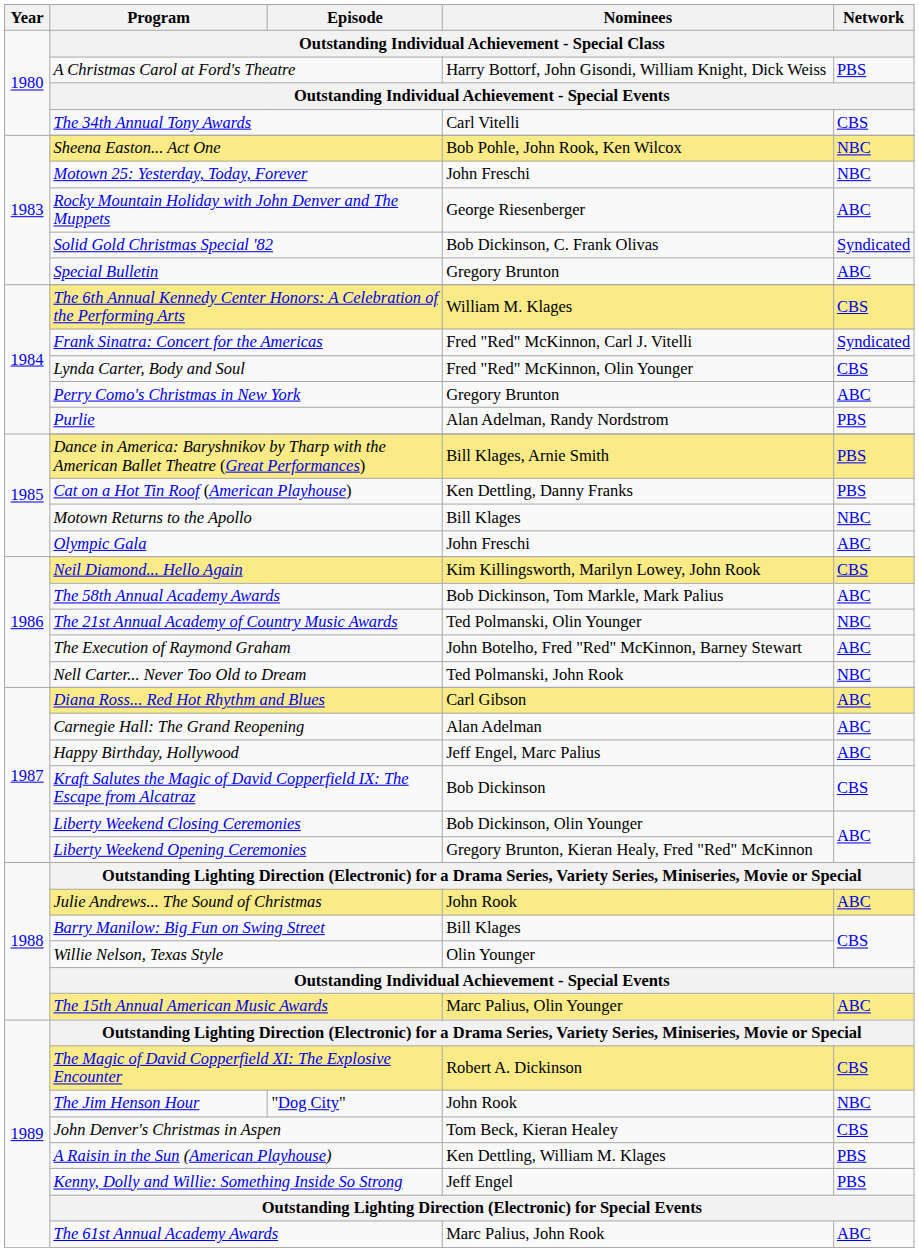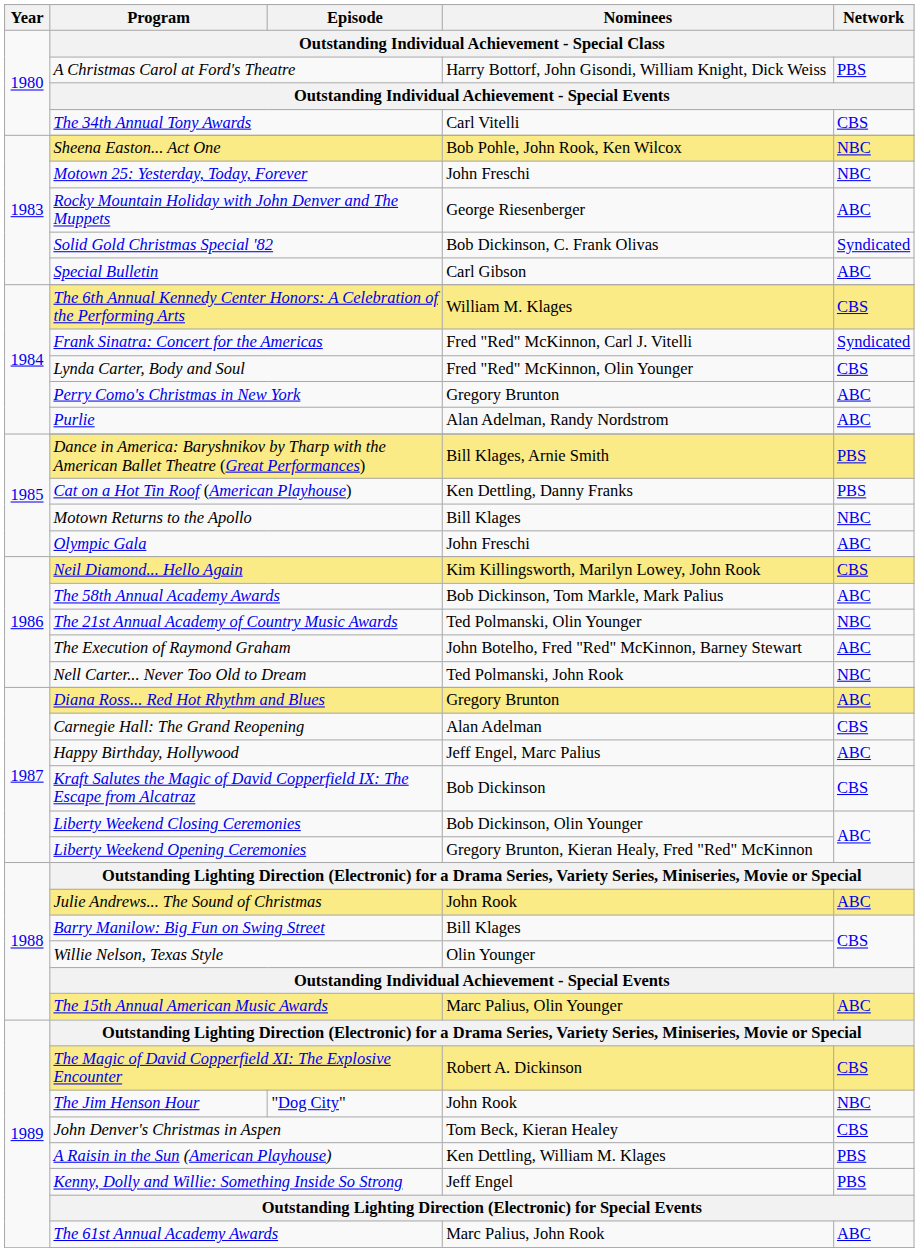 <table class="wikitable" style="width:100%">
 <tr bgcolor="#bebebe">
 <th width="5%">Year</th>
 <th width="25%">Program</th>
 <th width="20%">Episode</th>
 <th width="45%">Nominees</th>
 <th width="5%">Network</th>
 </tr>
 <tr>
 <td rowspan=4 style="text-align:center"><a href='#'>1980</a></td>
 <th colspan="4">Outstanding Individual Achievement - Special Class</th>
 </tr>
 <tr>
 <td colspan=2><em>A Christmas Carol at Ford's Theatre</em></td>
 <td>Harry Bottorf, John Gisondi, William Knight, Dick Weiss</td>
 <td><a href='#'>PBS</a></td>
 </tr>
 <tr>
 <th colspan="4">Outstanding Individual Achievement - Special Events</th>
 </tr>
 <tr>
 <td colspan=2><em><a href='#'>The 34th Annual Tony Awards</a></em></td>
 <td>Carl Vitelli</td>
 <td><a href='#'>CBS</a></td>
 </tr>
 <tr>
 <td rowspan=6 style="text-align:center"><a href='#'>1983</a><br></td>
 </tr>
 <tr style="background:#FAEB86">
 <td colspan=2><em>Sheena Easton... Act One</em></td>
 <td>Bob Pohle, John Rook, Ken Wilcox</td>
 <td><a href='#'>NBC</a></td>
 </tr>
 <tr>
 <td colspan=2><em><a href='#'>Motown 25: Yesterday, Today, Forever</a></em></td>
 <td>John Freschi</td>
 <td><a href='#'>NBC</a></td>
 </tr>
 <tr>
 <td colspan=2><em><a href='#'>Rocky Mountain Holiday with John Denver and The Muppets</a></em></td>
 <td>George Riesenberger</td>
 <td><a href='#'>ABC</a></td>
 </tr>
 <tr>
 <td colspan=2><em><a href='#'>Solid Gold Christmas Special '82</a></em></td>
 <td>Bob Dickinson, C. Frank Olivas</td>
 <td><a href='#'>Syndicated</a></td>
 </tr>
 <tr>
 <td colspan=2><em><a href='#'>Special Bulletin</a></em></td>
-<td>Gregory Brunton</td>
+<td>Carl Gibson</td>
 <td><a href='#'>ABC</a></td>
 </tr>
 <tr>
 <td rowspan=6 style="text-align:center"><a href='#'>1984</a><br></td>
 </tr>
 <tr style="background:#FAEB86">
 <td colspan=2><em><a href='#'>The 6th Annual Kennedy Center Honors: A Celebration of the Performing Arts</a></em></td>
 <td>William M. Klages</td>
 <td><a href='#'>CBS</a></td>
 </tr>
 <tr>
 <td colspan=2><em><a href='#'>Frank Sinatra: Concert for the Americas</a></em></td>
 <td>Fred "Red" McKinnon, Carl J. Vitelli</td>
 <td><a href='#'>Syndicated</a></td>
 </tr>
 <tr>
 <td colspan=2><em>Lynda Carter, Body and Soul</em></td>
 <td>Fred "Red" McKinnon, Olin Younger</td>
 <td><a href='#'>CBS</a></td>
 </tr>
 <tr>
 <td colspan=2><em><a href='#'>Perry Como's Christmas in New York</a></em></td>
 <td>Gregory Brunton</td>
 <td><a href='#'>ABC</a></td>
 </tr>
 <tr>
 <td colspan=2><em><a href='#'>Purlie</a></em></td>
 <td>Alan Adelman, Randy Nordstrom</td>
-<td><a href='#'>PBS</a></td>
+<td><a href='#'>ABC</a></td>
 </tr>
 <tr>
 <td rowspan=5 style="text-align:center"><a href='#'>1985</a><br></td>
 </tr>
 <tr style="background:#FAEB86">
 <td colspan=2><em>Dance in America: Baryshnikov by Tharp with the American Ballet Theatre</em> (<em><a href='#'>Great Performances</a></em>)</td>
 <td>Bill Klages, Arnie Smith</td>
 <td><a href='#'>PBS</a></td>
 </tr>
 <tr>
 <td colspan=2><em><a href='#'>Cat on a Hot Tin Roof</a></em> (<em><a href='#'>American Playhouse</a></em>)</td>
 <td>Ken Dettling, Danny Franks</td>
 <td><a href='#'>PBS</a></td>
 </tr>
 <tr>
 <td colspan=2><em>Motown Returns to the Apollo</em></td>
 <td>Bill Klages</td>
 <td><a href='#'>NBC</a></td>
 </tr>
 <tr>
 <td colspan=2><em><a href='#'>Olympic Gala</a></em></td>
 <td>John Freschi</td>
 <td><a href='#'>ABC</a></td>
 </tr>
 <tr>
 <td rowspan=6 style="text-align:center"><a href='#'>1986</a><br></td>
 </tr>
 <tr style="background:#FAEB86">
 <td colspan=2><em><a href='#'>Neil Diamond... Hello Again</a></em></td>
 <td>Kim Killingsworth, Marilyn Lowey, John Rook</td>
 <td><a href='#'>CBS</a></td>
 </tr>
 <tr>
 <td colspan=2><em><a href='#'>The 58th Annual Academy Awards</a></em></td>
 <td>Bob Dickinson, Tom Markle, Mark Palius</td>
 <td><a href='#'>ABC</a></td>
 </tr>
 <tr>
 <td colspan=2><em><a href='#'>The 21st Annual Academy of Country Music Awards</a></em></td>
 <td>Ted Polmanski, Olin Younger</td>
 <td><a href='#'>NBC</a></td>
 </tr>
 <tr>
 <td colspan=2><em>The Execution of Raymond Graham</em></td>
 <td>John Botelho, Fred "Red" McKinnon, Barney Stewart</td>
 <td><a href='#'>ABC</a></td>
 </tr>
 <tr>
 <td colspan=2><em>Nell Carter... Never Too Old to Dream</em></td>
 <td>Ted Polmanski, John Rook</td>
 <td><a href='#'>NBC</a></td>
 </tr>
 <tr>
 <td rowspan=7 style="text-align:center"><a href='#'>1987</a><br></td>
 </tr>
 <tr style="background:#FAEB86">
 <td colspan=2><em><a href='#'>Diana Ross... Red Hot Rhythm and Blues</a></em></td>
-<td>Carl Gibson</td>
+<td>Gregory Brunton</td>
 <td><a href='#'>ABC</a></td>
 </tr>
 <tr>
 <td colspan=2><em>Carnegie Hall: The Grand Reopening</em></td>
 <td>Alan Adelman</td>
-<td><a href='#'>ABC</a></td>
+<td><a href='#'>CBS</a></td>
 </tr>
 <tr>
 <td colspan=2><em>Happy Birthday, Hollywood</em></td>
 <td>Jeff Engel, Marc Palius</td>
 <td><a href='#'>ABC</a></td>
 </tr>
 <tr>
 <td colspan=2><em><a href='#'>Kraft Salutes the Magic of David Copperfield IX: The Escape from Alcatraz</a></em></td>
 <td>Bob Dickinson</td>
 <td><a href='#'>CBS</a></td>
 </tr>
 <tr>
 <td colspan=2><em><a href='#'>Liberty Weekend Closing Ceremonies</a></em></td>
 <td>Bob Dickinson, Olin Younger</td>
 <td rowspan=2><a href='#'>ABC</a></td>
 </tr>
 <tr>
 <td colspan=2><em><a href='#'>Liberty Weekend Opening Ceremonies</a></em></td>
 <td>Gregory Brunton, Kieran Healy, Fred "Red" McKinnon</td>
 </tr>
 <tr>
 <td rowspan=6 style="text-align:center"><a href='#'>1988</a></td>
 <th colspan="4">Outstanding Lighting Direction (Electronic) for a Drama Series, Variety Series, Miniseries, Movie or Special</th>
 </tr>
 <tr style="background:#FAEB86">
 <td colspan=2><em>Julie Andrews... The Sound of Christmas</em></td>
 <td>John Rook</td>
 <td><a href='#'>ABC</a></td>
 </tr>
 <tr>
 <td colspan=2><em><a href='#'>Barry Manilow: Big Fun on Swing Street</a></em></td>
 <td>Bill Klages</td>
 <td rowspan=2><a href='#'>CBS</a></td>
 </tr>
 <tr>
 <td colspan=2><em>Willie Nelson, Texas Style</em></td>
 <td>Olin Younger</td>
 </tr>
 <tr>
 <th colspan="4">Outstanding Individual Achievement - Special Events</th>
 </tr>
 <tr style="background:#FAEB86">
 <td colspan=2><em><a href='#'>The 15th Annual American Music Awards</a></em></td>
 <td>Marc Palius, Olin Younger</td>
 <td><a href='#'>ABC</a></td>
 </tr>
 <tr>
 <td rowspan=9 style="text-align:center"><a href='#'>1989</a></td>
 <th colspan="4">Outstanding Lighting Direction (Electronic) for a Drama Series, Variety Series, Miniseries, Movie or Special</th>
 </tr>
 <tr style="background:#FAEB86">
 <td colspan=2><em><a href='#'>The Magic of David Copperfield XI: The Explosive Encounter</a></em></td>
 <td>Robert A. Dickinson</td>
 <td><a href='#'>CBS</a></td>
 </tr>
 <tr>
 <td><em><a href='#'>The Jim Henson Hour</a></em></td>
 <td>"<a href='#'>Dog City</a>"</td>
 <td>John Rook</td>
 <td><a href='#'>NBC</a></td>
 </tr>
 <tr>
 <td colspan=2><em>John Denver's Christmas in Aspen</em></td>
 <td>Tom Beck, Kieran Healey</td>
 <td><a href='#'>CBS</a></td>
 </tr>
 <tr>
 <td colspan=2><em><a href='#'>A Raisin in the Sun</a> (<a href='#'>American Playhouse</a>)</em></td>
 <td>Ken Dettling, William M. Klages</td>
 <td><a href='#'>PBS</a></td>
 </tr>
 <tr>
 <td colspan=2><em><a href='#'>Kenny, Dolly and Willie: Something Inside So Strong</a></em></td>
 <td>Jeff Engel</td>
 <td><a href='#'>PBS</a></td>
 </tr>
 <tr>
 <th colspan="4">Outstanding Lighting Direction (Electronic) for Special Events</th>
 </tr>
 <tr>
 <td colspan=2><em><a href='#'>The 61st Annual Academy Awards</a></em></td>
 <td>Marc Palius, John Rook</td>
 <td><a href='#'>ABC</a></td>
 </tr>
 <tr>
 </tr>
 </table>
